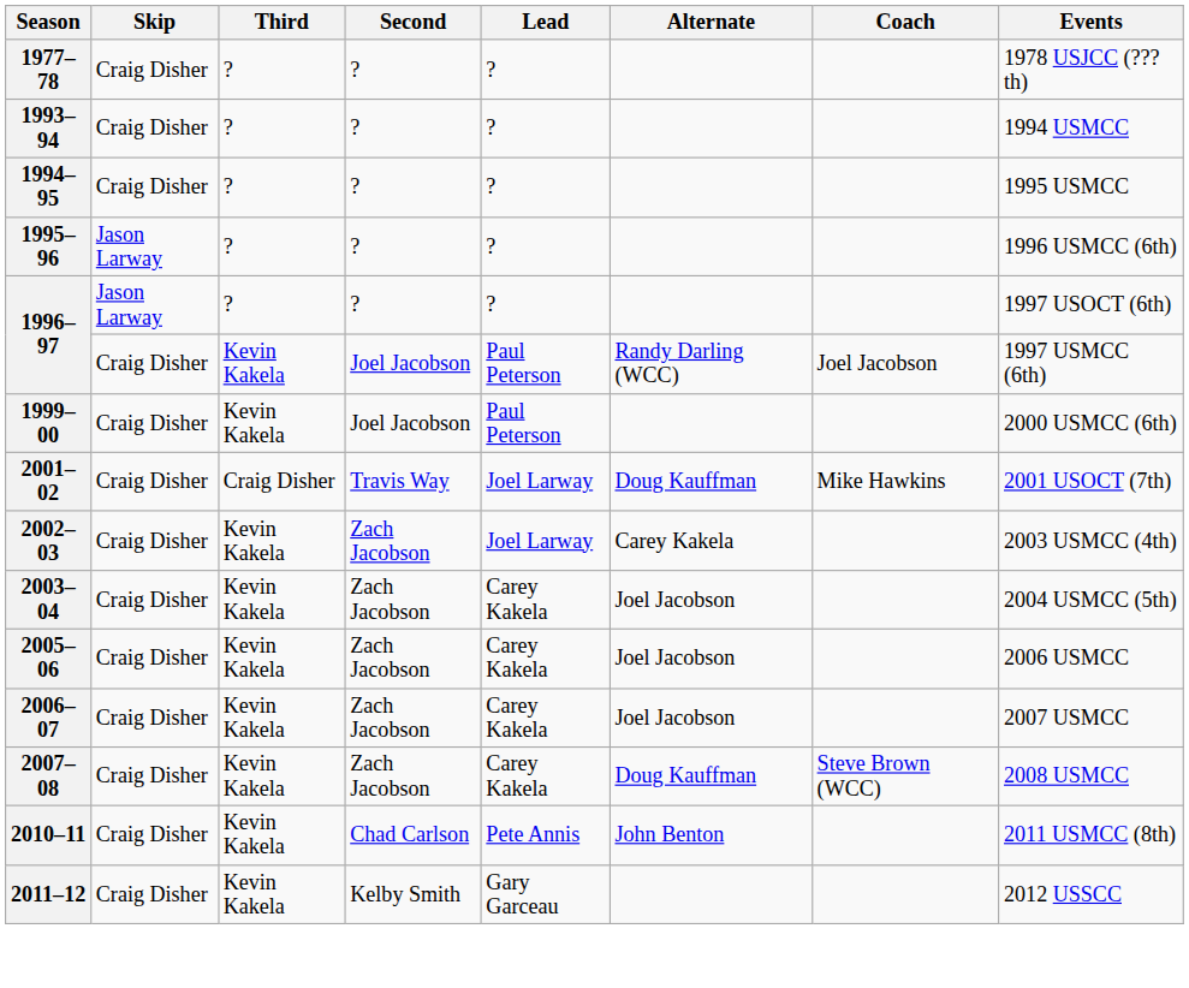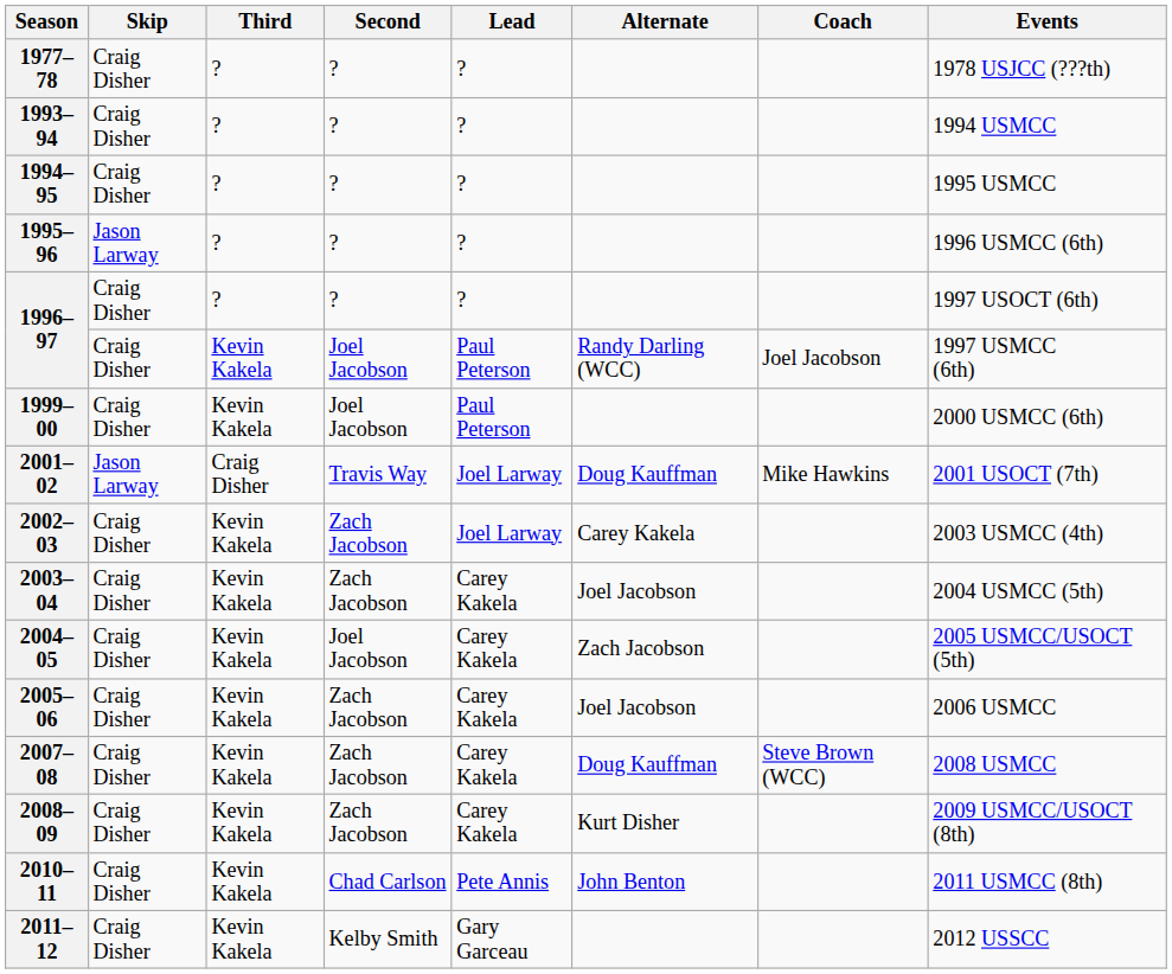 <table class="wikitable">
 <tr>
 <th scope="col">Season</th>
 <th scope="col">Skip</th>
 <th scope="col">Third</th>
 <th scope="col">Second</th>
 <th scope="col">Lead</th>
 <th scope="col">Alternate</th>
 <th scope="col">Coach</th>
 <th scope="col">Events</th>
 </tr>
 <tr>
 <th scope="row">1977–78</th>
 <td>Craig Disher</td>
 <td>?</td>
 <td>?</td>
 <td>?</td>
 <td></td>
 <td></td>
 <td>1978 <a href='#'>USJCC</a> (???th)</td>
 </tr>
 <tr>
 <th scope="row">1993–94</th>
 <td>Craig Disher</td>
 <td>?</td>
 <td>?</td>
 <td>?</td>
 <td></td>
 <td></td>
 <td>1994 <a href='#'>USMCC</a> </td>
 </tr>
 <tr>
 <th scope="row">1994–95</th>
 <td>Craig Disher</td>
 <td>?</td>
 <td>?</td>
 <td>?</td>
 <td></td>
 <td></td>
 <td>1995 USMCC </td>
 </tr>
 <tr>
 <th scope="row">1995–96</th>
 <td><a href='#'>Jason Larway</a></td>
 <td>?</td>
 <td>?</td>
 <td>?</td>
 <td></td>
 <td></td>
 <td>1996 USMCC (6th)</td>
 </tr>
 <tr>
 <th scope="row" rowspan=2>1996–97</th>
-<td><a href='#'>Jason Larway</a></td>
+<td>Craig Disher</td>
 <td>?</td>
 <td>?</td>
 <td>?</td>
 <td></td>
 <td></td>
 <td>1997 USOCT (6th)</td>
 </tr>
 <tr>
 <td>Craig Disher</td>
 <td><a href='#'>Kevin Kakela</a></td>
 <td><a href='#'>Joel Jacobson</a></td>
 <td><a href='#'>Paul Peterson</a></td>
 <td><a href='#'>Randy Darling</a> (WCC)</td>
 <td>Joel Jacobson</td>
 <td>1997 USMCC <br> (6th)</td>
 </tr>
 <tr>
 <th scope="row">1999–00</th>
 <td>Craig Disher</td>
 <td>Kevin Kakela</td>
 <td>Joel Jacobson</td>
 <td><a href='#'>Paul Peterson</a></td>
 <td></td>
 <td></td>
 <td>2000 USMCC (6th)</td>
 </tr>
 <tr>
 <th scope="row">2001–02</th>
-<td>Craig Disher</td>
+<td><a href='#'>Jason Larway</a></td>
 <td>Craig Disher</td>
 <td><a href='#'>Travis Way</a></td>
 <td><a href='#'>Joel Larway</a></td>
 <td><a href='#'>Doug Kauffman</a></td>
 <td>Mike Hawkins</td>
 <td><a href='#'>2001 USOCT</a> (7th)</td>
 </tr>
 <tr>
 <th scope="row">2002–03</th>
 <td>Craig Disher</td>
 <td>Kevin Kakela</td>
 <td><a href='#'>Zach Jacobson</a></td>
 <td><a href='#'>Joel Larway</a></td>
 <td>Carey Kakela</td>
 <td></td>
 <td>2003 USMCC (4th)</td>
 </tr>
 <tr>
 <th scope="row">2003–04</th>
 <td>Craig Disher</td>
 <td>Kevin Kakela</td>
 <td>Zach Jacobson</td>
 <td>Carey Kakela</td>
 <td>Joel Jacobson</td>
 <td></td>
 <td>2004 USMCC (5th)</td>
 </tr>
 <tr>
+<th scope="row">2004–05</th>
+<td>Craig Disher</td>
+<td>Kevin Kakela</td>
+<td>Joel Jacobson</td>
+<td>Carey Kakela</td>
+<td>Zach Jacobson</td>
+<td></td>
+<td><a href='#'>2005 USMCC/USOCT</a> (5th)</td>
+</tr>
+<tr>
 <th scope="row">2005–06</th>
 <td>Craig Disher</td>
 <td>Kevin Kakela</td>
 <td>Zach Jacobson</td>
 <td>Carey Kakela</td>
 <td>Joel Jacobson</td>
 <td></td>
 <td>2006 USMCC </td>
 </tr>
 <tr>
-<th scope="row">2006–07</th>
-<td>Craig Disher</td>
-<td>Kevin Kakela</td>
-<td>Zach Jacobson</td>
-<td>Carey Kakela</td>
-<td>Joel Jacobson</td>
-<td></td>
-<td>2007 USMCC </td>
-</tr>
-<tr>
 <th scope="row">2007–08</th>
 <td>Craig Disher</td>
 <td>Kevin Kakela</td>
 <td>Zach Jacobson</td>
 <td>Carey Kakela</td>
 <td><a href='#'>Doug Kauffman</a></td>
 <td><a href='#'>Steve Brown</a> (WCC)</td>
 <td><a href='#'>2008 USMCC</a> </td>
+</tr>
+<tr>
+<th scope="row">2008–09</th>
+<td>Craig Disher</td>
+<td>Kevin Kakela</td>
+<td>Zach Jacobson</td>
+<td>Carey Kakela</td>
+<td>Kurt Disher</td>
+<td></td>
+<td><a href='#'>2009 USMCC/USOCT</a> (8th)</td>
 </tr>
 <tr>
 <th scope="row">2010–11</th>
 <td>Craig Disher</td>
 <td>Kevin Kakela</td>
 <td><a href='#'>Chad Carlson</a></td>
 <td><a href='#'>Pete Annis</a></td>
 <td><a href='#'>John Benton</a></td>
 <td></td>
 <td><a href='#'>2011 USMCC</a> (8th)</td>
 </tr>
 <tr>
 <th scope="row">2011–12</th>
 <td>Craig Disher</td>
 <td>Kevin Kakela</td>
 <td>Kelby Smith</td>
 <td>Gary Garceau</td>
 <td></td>
 <td></td>
 <td>2012 <a href='#'>USSCC</a> </td>
 </tr>
 </table>
